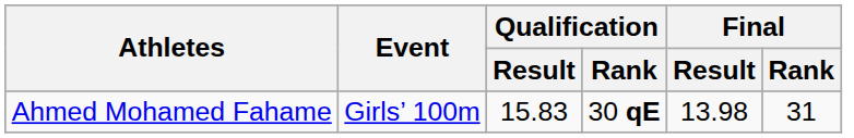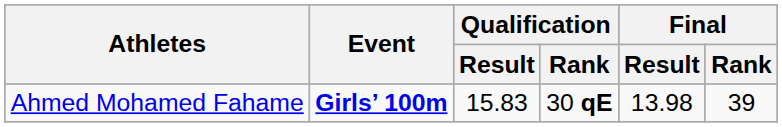 <table class="wikitable" border="1" style="font-size:90%">
 <tr>
 <th rowspan=2>Athletes</th>
 <th rowspan=2>Event</th>
 <th colspan=2>Qualification</th>
 <th colspan=2>Final</th>
 </tr>
 <tr>
 <th>Result</th>
 <th>Rank</th>
 <th>Result</th>
 <th>Rank</th>
 </tr>
 <tr>
 <td><a href='#'>Ahmed Mohamed Fahame</a></td>
-<td><a href='#'>Girls’ 100m</a></td>
+<td><strong><a href='#'>Girls’ 100m</a></strong></td>
 <td align=center>15.83</td>
 <td align=center>30 <strong>qE</strong></td>
 <td align=center>13.98</td>
-<td align=center>31</td>
+<td align=center>39</td>
 </tr>
 </table>
